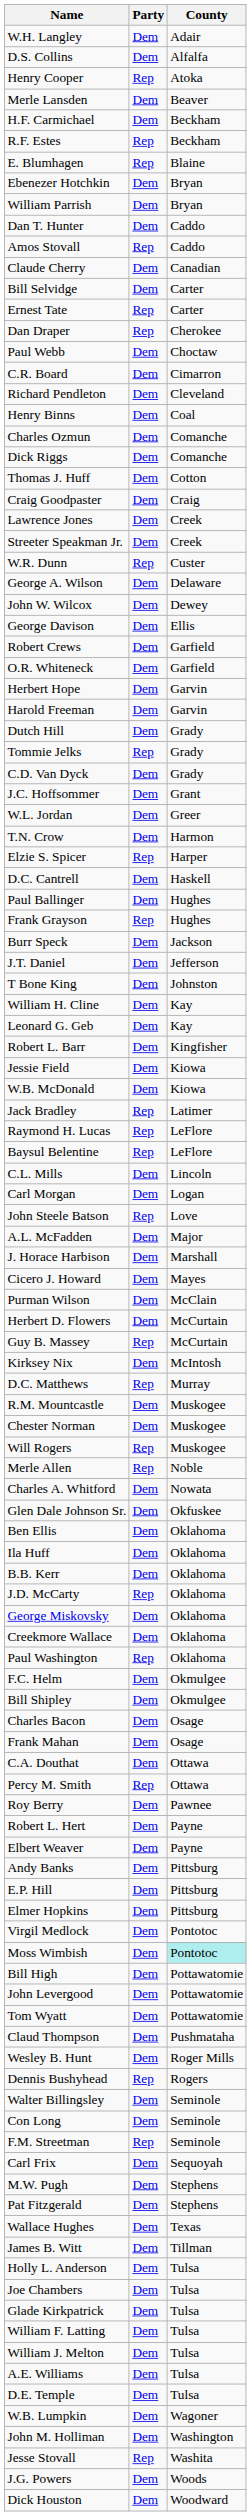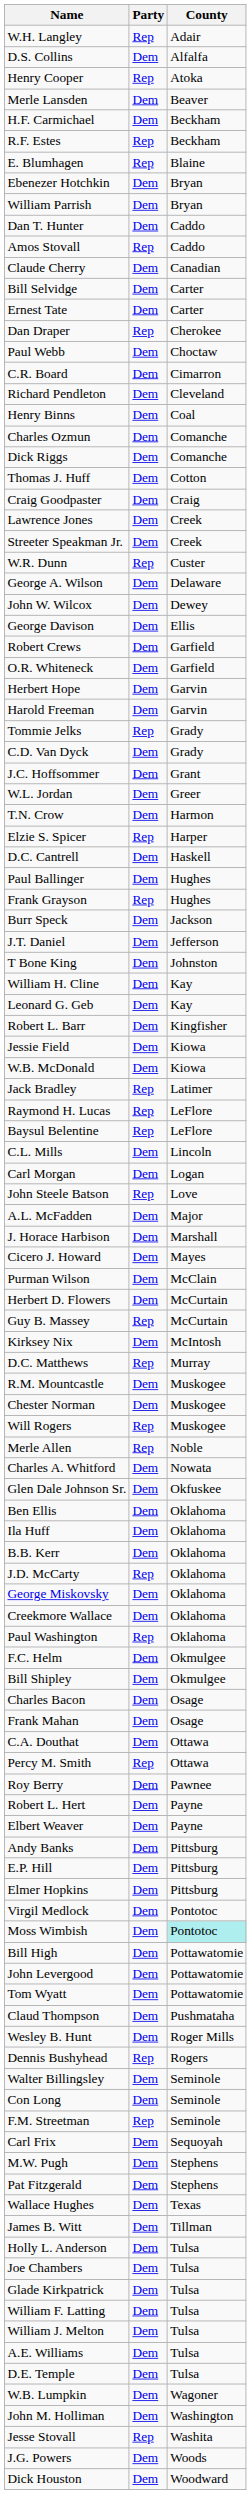 <table class="wikitable sortable">
 <tr>
 <th>Name</th>
 <th>Party</th>
 <th>County</th>
 </tr>
 <tr>
 <td>W.H. Langley</td>
-<td><a href='#'>Dem</a></td>
+<td><a href='#'>Rep</a></td>
 <td>Adair</td>
 </tr>
 <tr>
 <td>D.S. Collins</td>
 <td><a href='#'>Dem</a></td>
 <td>Alfalfa</td>
 </tr>
 <tr>
 <td>Henry Cooper</td>
 <td><a href='#'>Rep</a></td>
 <td>Atoka</td>
 </tr>
 <tr>
 <td>Merle Lansden</td>
 <td><a href='#'>Dem</a></td>
 <td>Beaver</td>
 </tr>
 <tr>
 <td>H.F. Carmichael</td>
 <td><a href='#'>Dem</a></td>
 <td>Beckham</td>
 </tr>
 <tr>
 <td>R.F. Estes</td>
 <td><a href='#'>Rep</a></td>
 <td>Beckham</td>
 </tr>
 <tr>
 <td>E. Blumhagen</td>
 <td><a href='#'>Rep</a></td>
 <td>Blaine</td>
 </tr>
 <tr>
 <td>Ebenezer Hotchkin</td>
 <td><a href='#'>Dem</a></td>
 <td>Bryan</td>
 </tr>
 <tr>
 <td>William Parrish</td>
 <td><a href='#'>Dem</a></td>
 <td>Bryan</td>
 </tr>
 <tr>
 <td>Dan T. Hunter</td>
 <td><a href='#'>Dem</a></td>
 <td>Caddo</td>
 </tr>
 <tr>
 <td>Amos Stovall</td>
 <td><a href='#'>Rep</a></td>
 <td>Caddo</td>
 </tr>
 <tr>
 <td>Claude Cherry</td>
 <td><a href='#'>Dem</a></td>
 <td>Canadian</td>
 </tr>
 <tr>
 <td>Bill Selvidge</td>
 <td><a href='#'>Dem</a></td>
 <td>Carter</td>
 </tr>
 <tr>
 <td>Ernest Tate</td>
-<td><a href='#'>Rep</a></td>
+<td><a href='#'>Dem</a></td>
 <td>Carter</td>
 </tr>
 <tr>
 <td>Dan Draper</td>
 <td><a href='#'>Rep</a></td>
 <td>Cherokee</td>
 </tr>
 <tr>
 <td>Paul Webb</td>
 <td><a href='#'>Dem</a></td>
 <td>Choctaw</td>
 </tr>
 <tr>
 <td>C.R. Board</td>
 <td><a href='#'>Dem</a></td>
 <td>Cimarron</td>
 </tr>
 <tr>
 <td>Richard Pendleton</td>
 <td><a href='#'>Dem</a></td>
 <td>Cleveland</td>
 </tr>
 <tr>
 <td>Henry Binns</td>
 <td><a href='#'>Dem</a></td>
 <td>Coal</td>
 </tr>
 <tr>
 <td>Charles Ozmun</td>
 <td><a href='#'>Dem</a></td>
 <td>Comanche</td>
 </tr>
 <tr>
 <td>Dick Riggs</td>
 <td><a href='#'>Dem</a></td>
 <td>Comanche</td>
 </tr>
 <tr>
 <td>Thomas J. Huff</td>
 <td><a href='#'>Dem</a></td>
 <td>Cotton</td>
 </tr>
 <tr>
 <td>Craig Goodpaster</td>
 <td><a href='#'>Dem</a></td>
 <td>Craig</td>
 </tr>
 <tr>
 <td>Lawrence Jones</td>
 <td><a href='#'>Dem</a></td>
 <td>Creek</td>
 </tr>
 <tr>
 <td>Streeter Speakman Jr.</td>
 <td><a href='#'>Dem</a></td>
 <td>Creek</td>
 </tr>
 <tr>
 <td>W.R. Dunn</td>
 <td><a href='#'>Rep</a></td>
 <td>Custer</td>
 </tr>
 <tr>
 <td>George A. Wilson</td>
 <td><a href='#'>Dem</a></td>
 <td>Delaware</td>
 </tr>
 <tr>
 <td>John W. Wilcox</td>
 <td><a href='#'>Dem</a></td>
 <td>Dewey</td>
 </tr>
 <tr>
 <td>George Davison</td>
 <td><a href='#'>Dem</a></td>
 <td>Ellis</td>
 </tr>
 <tr>
 <td>Robert Crews</td>
 <td><a href='#'>Dem</a></td>
 <td>Garfield</td>
 </tr>
 <tr>
 <td>O.R. Whiteneck</td>
 <td><a href='#'>Dem</a></td>
 <td>Garfield</td>
 </tr>
 <tr>
 <td>Herbert Hope</td>
 <td><a href='#'>Dem</a></td>
 <td>Garvin</td>
 </tr>
 <tr>
 <td>Harold Freeman</td>
 <td><a href='#'>Dem</a></td>
 <td>Garvin</td>
-</tr>
-<tr>
-<td>Dutch Hill</td>
-<td><a href='#'>Dem</a></td>
-<td>Grady</td>
 </tr>
 <tr>
 <td>Tommie Jelks</td>
 <td><a href='#'>Rep</a></td>
 <td>Grady</td>
 </tr>
 <tr>
 <td>C.D. Van Dyck</td>
 <td><a href='#'>Dem</a></td>
 <td>Grady</td>
 </tr>
 <tr>
 <td>J.C. Hoffsommer</td>
 <td><a href='#'>Dem</a></td>
 <td>Grant</td>
 </tr>
 <tr>
 <td>W.L. Jordan</td>
 <td><a href='#'>Dem</a></td>
 <td>Greer</td>
 </tr>
 <tr>
 <td>T.N. Crow</td>
 <td><a href='#'>Dem</a></td>
 <td>Harmon</td>
 </tr>
 <tr>
 <td>Elzie S. Spicer</td>
 <td><a href='#'>Rep</a></td>
 <td>Harper</td>
 </tr>
 <tr>
 <td>D.C. Cantrell</td>
 <td><a href='#'>Dem</a></td>
 <td>Haskell</td>
 </tr>
 <tr>
 <td>Paul Ballinger</td>
 <td><a href='#'>Dem</a></td>
 <td>Hughes</td>
 </tr>
 <tr>
 <td>Frank Grayson</td>
 <td><a href='#'>Rep</a></td>
 <td>Hughes</td>
 </tr>
 <tr>
 <td>Burr Speck</td>
 <td><a href='#'>Dem</a></td>
 <td>Jackson</td>
 </tr>
 <tr>
 <td>J.T. Daniel</td>
 <td><a href='#'>Dem</a></td>
 <td>Jefferson</td>
 </tr>
 <tr>
 <td>T Bone King</td>
 <td><a href='#'>Dem</a></td>
 <td>Johnston</td>
 </tr>
 <tr>
 <td>William H. Cline</td>
 <td><a href='#'>Dem</a></td>
 <td>Kay</td>
 </tr>
 <tr>
 <td>Leonard G. Geb</td>
 <td><a href='#'>Dem</a></td>
 <td>Kay</td>
 </tr>
 <tr>
 <td>Robert L. Barr</td>
 <td><a href='#'>Dem</a></td>
 <td>Kingfisher</td>
 </tr>
 <tr>
 <td>Jessie Field</td>
 <td><a href='#'>Dem</a></td>
 <td>Kiowa</td>
 </tr>
 <tr>
 <td>W.B. McDonald</td>
 <td><a href='#'>Dem</a></td>
 <td>Kiowa</td>
 </tr>
 <tr>
 <td>Jack Bradley</td>
 <td><a href='#'>Rep</a></td>
 <td>Latimer</td>
 </tr>
 <tr>
 <td>Raymond H. Lucas</td>
 <td><a href='#'>Rep</a></td>
 <td>LeFlore</td>
 </tr>
 <tr>
 <td>Baysul Belentine</td>
 <td><a href='#'>Rep</a></td>
 <td>LeFlore</td>
 </tr>
 <tr>
 <td>C.L. Mills</td>
 <td><a href='#'>Dem</a></td>
 <td>Lincoln</td>
 </tr>
 <tr>
 <td>Carl Morgan</td>
 <td><a href='#'>Dem</a></td>
 <td>Logan</td>
 </tr>
 <tr>
 <td>John Steele Batson</td>
 <td><a href='#'>Rep</a></td>
 <td>Love</td>
 </tr>
 <tr>
 <td>A.L. McFadden</td>
 <td><a href='#'>Dem</a></td>
 <td>Major</td>
 </tr>
 <tr>
 <td>J. Horace Harbison</td>
 <td><a href='#'>Dem</a></td>
 <td>Marshall</td>
 </tr>
 <tr>
 <td>Cicero J. Howard</td>
 <td><a href='#'>Dem</a></td>
 <td>Mayes</td>
 </tr>
 <tr>
 <td>Purman Wilson</td>
 <td><a href='#'>Dem</a></td>
 <td>McClain</td>
 </tr>
 <tr>
 <td>Herbert D. Flowers</td>
 <td><a href='#'>Dem</a></td>
 <td>McCurtain</td>
 </tr>
 <tr>
 <td>Guy B. Massey</td>
 <td><a href='#'>Rep</a></td>
 <td>McCurtain</td>
 </tr>
 <tr>
 <td>Kirksey Nix</td>
 <td><a href='#'>Dem</a></td>
 <td>McIntosh</td>
 </tr>
 <tr>
 <td>D.C. Matthews</td>
 <td><a href='#'>Rep</a></td>
 <td>Murray</td>
 </tr>
 <tr>
 <td>R.M. Mountcastle</td>
 <td><a href='#'>Dem</a></td>
 <td>Muskogee</td>
 </tr>
 <tr>
 <td>Chester Norman</td>
 <td><a href='#'>Dem</a></td>
 <td>Muskogee</td>
 </tr>
 <tr>
 <td>Will Rogers</td>
 <td><a href='#'>Rep</a></td>
 <td>Muskogee</td>
 </tr>
 <tr>
 <td>Merle Allen</td>
 <td><a href='#'>Rep</a></td>
 <td>Noble</td>
 </tr>
 <tr>
 <td>Charles A. Whitford</td>
 <td><a href='#'>Dem</a></td>
 <td>Nowata</td>
 </tr>
 <tr>
 <td>Glen Dale Johnson Sr.</td>
 <td><a href='#'>Dem</a></td>
 <td>Okfuskee</td>
 </tr>
 <tr>
 <td>Ben Ellis</td>
 <td><a href='#'>Dem</a></td>
 <td>Oklahoma</td>
 </tr>
 <tr>
 <td>Ila Huff</td>
 <td><a href='#'>Dem</a></td>
 <td>Oklahoma</td>
 </tr>
 <tr>
 <td>B.B. Kerr</td>
 <td><a href='#'>Dem</a></td>
 <td>Oklahoma</td>
 </tr>
 <tr>
 <td>J.D. McCarty</td>
 <td><a href='#'>Rep</a></td>
 <td>Oklahoma</td>
 </tr>
 <tr>
 <td><a href='#'>George Miskovsky</a></td>
 <td><a href='#'>Dem</a></td>
 <td>Oklahoma</td>
 </tr>
 <tr>
 <td>Creekmore Wallace</td>
 <td><a href='#'>Dem</a></td>
 <td>Oklahoma</td>
 </tr>
 <tr>
 <td>Paul Washington</td>
 <td><a href='#'>Rep</a></td>
 <td>Oklahoma</td>
 </tr>
 <tr>
 <td>F.C. Helm</td>
 <td><a href='#'>Dem</a></td>
 <td>Okmulgee</td>
 </tr>
 <tr>
 <td>Bill Shipley</td>
 <td><a href='#'>Dem</a></td>
 <td>Okmulgee</td>
 </tr>
 <tr>
 <td>Charles Bacon</td>
 <td><a href='#'>Dem</a></td>
 <td>Osage</td>
 </tr>
 <tr>
 <td>Frank Mahan</td>
 <td><a href='#'>Dem</a></td>
 <td>Osage</td>
 </tr>
 <tr>
 <td>C.A. Douthat</td>
 <td><a href='#'>Dem</a></td>
 <td>Ottawa</td>
 </tr>
 <tr>
 <td>Percy M. Smith</td>
 <td><a href='#'>Rep</a></td>
 <td>Ottawa</td>
 </tr>
 <tr>
 <td>Roy Berry</td>
 <td><a href='#'>Dem</a></td>
 <td>Pawnee</td>
 </tr>
 <tr>
 <td>Robert L. Hert</td>
 <td><a href='#'>Dem</a></td>
 <td>Payne</td>
 </tr>
 <tr>
 <td>Elbert Weaver</td>
 <td><a href='#'>Dem</a></td>
 <td>Payne</td>
 </tr>
 <tr>
 <td>Andy Banks</td>
 <td><a href='#'>Dem</a></td>
 <td>Pittsburg</td>
 </tr>
 <tr>
 <td>E.P. Hill</td>
 <td><a href='#'>Dem</a></td>
 <td>Pittsburg</td>
 </tr>
 <tr>
 <td>Elmer Hopkins</td>
 <td><a href='#'>Dem</a></td>
 <td>Pittsburg</td>
 </tr>
 <tr>
 <td>Virgil Medlock</td>
 <td><a href='#'>Dem</a></td>
 <td>Pontotoc</td>
 </tr>
 <tr>
 <td>Moss Wimbish</td>
 <td><a href='#'>Dem</a></td>
 <td style="background: paleturquoise;">Pontotoc</td>
 </tr>
 <tr>
 <td>Bill High</td>
 <td><a href='#'>Dem</a></td>
 <td>Pottawatomie</td>
 </tr>
 <tr>
 <td>John Levergood</td>
 <td><a href='#'>Dem</a></td>
 <td>Pottawatomie</td>
 </tr>
 <tr>
 <td>Tom Wyatt</td>
 <td><a href='#'>Dem</a></td>
 <td>Pottawatomie</td>
 </tr>
 <tr>
 <td>Claud Thompson</td>
 <td><a href='#'>Dem</a></td>
 <td>Pushmataha</td>
 </tr>
 <tr>
 <td>Wesley B. Hunt</td>
 <td><a href='#'>Dem</a></td>
 <td>Roger Mills</td>
 </tr>
 <tr>
 <td>Dennis Bushyhead</td>
 <td><a href='#'>Rep</a></td>
 <td>Rogers</td>
 </tr>
 <tr>
 <td>Walter Billingsley</td>
 <td><a href='#'>Dem</a></td>
 <td>Seminole</td>
 </tr>
 <tr>
 <td>Con Long</td>
 <td><a href='#'>Dem</a></td>
 <td>Seminole</td>
 </tr>
 <tr>
 <td>F.M. Streetman</td>
 <td><a href='#'>Rep</a></td>
 <td>Seminole</td>
 </tr>
 <tr>
 <td>Carl Frix</td>
 <td><a href='#'>Dem</a></td>
 <td>Sequoyah</td>
 </tr>
 <tr>
 <td>M.W. Pugh</td>
 <td><a href='#'>Dem</a></td>
 <td>Stephens</td>
 </tr>
 <tr>
 <td>Pat Fitzgerald</td>
 <td><a href='#'>Dem</a></td>
 <td>Stephens</td>
 </tr>
 <tr>
 <td>Wallace Hughes</td>
 <td><a href='#'>Dem</a></td>
 <td>Texas</td>
 </tr>
 <tr>
 <td>James B. Witt</td>
 <td><a href='#'>Dem</a></td>
 <td>Tillman</td>
 </tr>
 <tr>
 <td>Holly L. Anderson</td>
 <td><a href='#'>Dem</a></td>
 <td>Tulsa</td>
 </tr>
 <tr>
 <td>Joe Chambers</td>
 <td><a href='#'>Dem</a></td>
 <td>Tulsa</td>
 </tr>
 <tr>
 <td>Glade Kirkpatrick</td>
 <td><a href='#'>Dem</a></td>
 <td>Tulsa</td>
 </tr>
 <tr>
 <td>William F. Latting</td>
 <td><a href='#'>Dem</a></td>
 <td>Tulsa</td>
 </tr>
 <tr>
 <td>William J. Melton</td>
 <td><a href='#'>Dem</a></td>
 <td>Tulsa</td>
 </tr>
 <tr>
 <td>A.E. Williams</td>
 <td><a href='#'>Dem</a></td>
 <td>Tulsa</td>
 </tr>
 <tr>
 <td>D.E. Temple</td>
 <td><a href='#'>Dem</a></td>
 <td>Tulsa</td>
 </tr>
 <tr>
 <td>W.B. Lumpkin</td>
 <td><a href='#'>Dem</a></td>
 <td>Wagoner</td>
 </tr>
 <tr>
 <td>John M. Holliman</td>
 <td><a href='#'>Dem</a></td>
 <td>Washington</td>
 </tr>
 <tr>
 <td>Jesse Stovall</td>
 <td><a href='#'>Rep</a></td>
 <td>Washita</td>
 </tr>
 <tr>
 <td>J.G. Powers</td>
 <td><a href='#'>Dem</a></td>
 <td>Woods</td>
 </tr>
 <tr>
 <td>Dick Houston</td>
 <td><a href='#'>Dem</a></td>
 <td>Woodward</td>
 </tr>
 </table>
